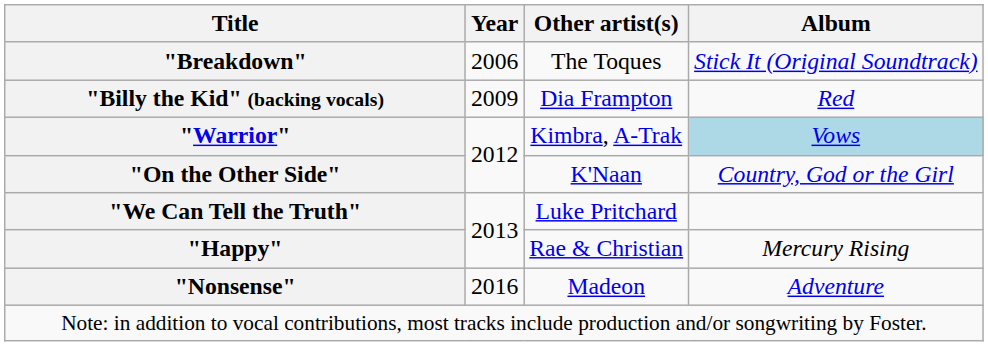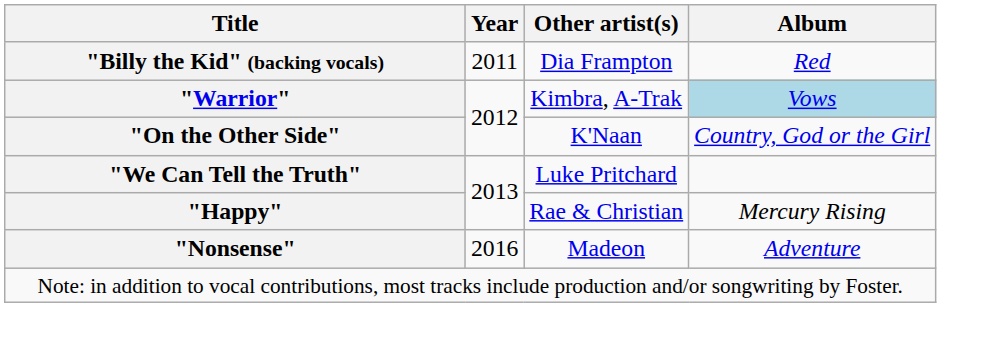 <table class="wikitable plainrowheaders" style="text-align:center;">
 <tr>
 <th scope="col" style="width:19em;">Title</th>
 <th scope="col">Year</th>
 <th scope="col">Other artist(s)</th>
 <th scope="col">Album</th>
 </tr>
 <tr>
-<th scope="row">"Breakdown"</th>
-<td>2006</td>
-<td>The Toques</td>
-<td><em><a href='#'>Stick It (Original Soundtrack)</a></em></td>
-</tr>
-<tr>
 <th scope="row">"Billy the Kid" <small>(backing vocals)</small></th>
-<td>2009</td>
+<td>2011</td>
 <td><a href='#'>Dia Frampton</a></td>
 <td><em><a href='#'>Red</a></em></td>
 </tr>
 <tr>
 <th scope="row">"<a href='#'>Warrior</a>"</th>
 <td rowspan="2">2012</td>
 <td><a href='#'>Kimbra</a>, <a href='#'>A-Trak</a></td>
 <td style="background: lightblue;"><em><a href='#'>Vows</a></em></td>
 </tr>
 <tr>
 <th scope="row">"On the Other Side"</th>
 <td><a href='#'>K'Naan</a></td>
 <td><em><a href='#'>Country, God or the Girl</a></em></td>
 </tr>
 <tr>
 <th scope="row">"We Can Tell the Truth"</th>
 <td rowspan="2">2013</td>
 <td><a href='#'>Luke Pritchard</a></td>
 <td></td>
 </tr>
 <tr>
 <th scope="row">"Happy"</th>
 <td><a href='#'>Rae & Christian</a></td>
 <td><em>Mercury Rising</em></td>
 </tr>
 <tr>
 <th scope="row">"Nonsense"</th>
 <td>2016</td>
 <td><a href='#'>Madeon</a></td>
 <td><em><a href='#'>Adventure</a></em></td>
 </tr>
 <tr>
 <td colspan="4" style="font-size:90%">Note: in addition to vocal contributions, most tracks include production and/or songwriting by Foster.</td>
 </tr>
 </table>
